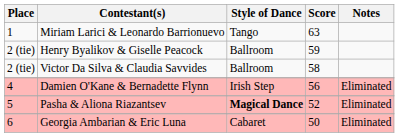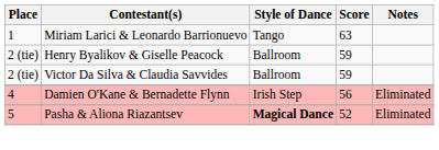 <table class="wikitable sortable" border"1">
 <tr>
 <th>Place</th>
 <th>Contestant(s)</th>
 <th>Style of Dance</th>
 <th>Score</th>
 <th>Notes</th>
 </tr>
 <tr>
 <td>1</td>
 <td> Miriam Larici & Leonardo Barrionuevo</td>
 <td>Tango</td>
 <td>63</td>
 <td></td>
 </tr>
 <tr>
 <td>2 (tie)</td>
 <td> Henry Byalikov & Giselle Peacock</td>
 <td>Ballroom</td>
 <td>59</td>
 <td></td>
 </tr>
 <tr>
 <td>2 (tie)</td>
 <td> Victor Da Silva & Claudia Savvides</td>
 <td>Ballroom</td>
-<td>58</td>
+<td>59</td>
 <td></td>
 </tr>
 <tr>
 </tr>
 <tr bgcolor="FFB8B8">
 <td>4</td>
 <td> Damien O'Kane & Bernadette Flynn</td>
 <td>Irish Step</td>
 <td>56</td>
 <td>Eliminated</td>
 </tr>
 <tr>
 </tr>
 <tr bgcolor="FFB8B8">
 <td>5</td>
 <td> Pasha & Aliona Riazantsev</td>
 <td><strong>Magical Dance</strong></td>
 <td>52</td>
 <td>Eliminated</td>
 </tr>
 <tr>
 </tr>
-<tr bgcolor="FFB8B8">
-<td>6</td>
-<td> Georgia Ambarian & Eric Luna</td>
-<td>Cabaret</td>
-<td>50</td>
-<td>Eliminated</td>
-</tr>
 </table>
